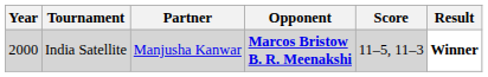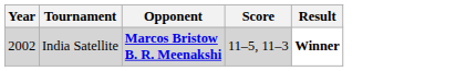 <table class="sortable wikitable" style="font-size: 90%;">
 <tr>
 <th>Year</th>
 <th>Tournament</th>
-<th>Partner</th>
 <th>Opponent</th>
 <th>Score</th>
 <th>Result</th>
 </tr>
 <tr style="background:#D5D5D5">
-<td align="center">2000</td>
+<td align="center">2002</td>
 <td align="left">India Satellite</td>
-<td align="left"> <a href='#'>Manjusha Kanwar</a></td>
 <td align="left"><strong> <a href='#'>Marcos Bristow</a> <br>  <a href='#'>B. R. Meenakshi</a></strong></td>
 <td align="left">11–5, 11–3</td>
 <td style="text-align:left; background:white"> <strong>Winner</strong></td>
 </tr>
 </table>
